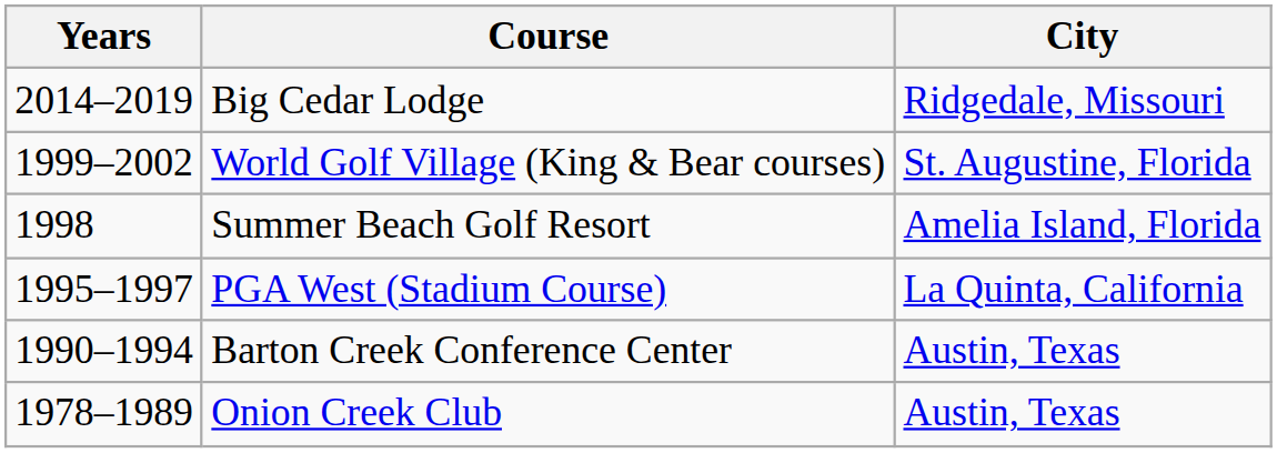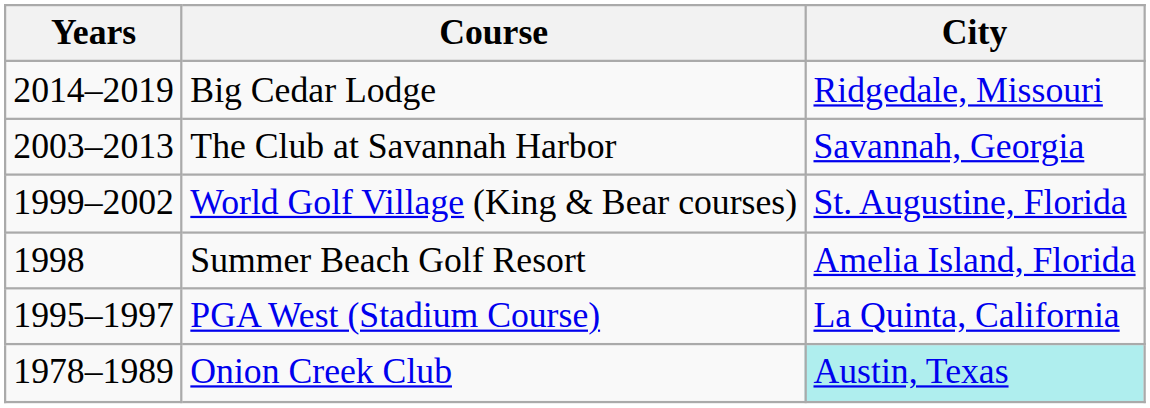 <table class=wikitable>
 <tr>
 <th>Years</th>
 <th>Course</th>
 <th>City</th>
 </tr>
 <tr>
 <td>2014–2019</td>
 <td>Big Cedar Lodge</td>
 <td><a href='#'>Ridgedale, Missouri</a></td>
+</tr>
+<tr>
+<td>2003–2013</td>
+<td>The Club at Savannah Harbor</td>
+<td><a href='#'>Savannah, Georgia</a></td>
 </tr>
 <tr>
 <td>1999–2002</td>
 <td><a href='#'>World Golf Village</a> (King & Bear courses)</td>
 <td><a href='#'>St. Augustine, Florida</a></td>
 </tr>
 <tr>
 <td>1998</td>
 <td>Summer Beach Golf Resort</td>
 <td><a href='#'>Amelia Island, Florida</a></td>
 </tr>
 <tr>
 <td>1995–1997</td>
 <td><a href='#'>PGA West (Stadium Course)</a></td>
 <td><a href='#'>La Quinta, California</a></td>
 </tr>
 <tr>
-<td>1990–1994</td>
-<td>Barton Creek Conference Center</td>
-<td><a href='#'>Austin, Texas</a></td>
-</tr>
-<tr>
 <td>1978–1989</td>
 <td><a href='#'>Onion Creek Club</a></td>
-<td><a href='#'>Austin, Texas</a></td>
+<td style="background: paleturquoise;"><a href='#'>Austin, Texas</a></td>
 </tr>
 </table>
